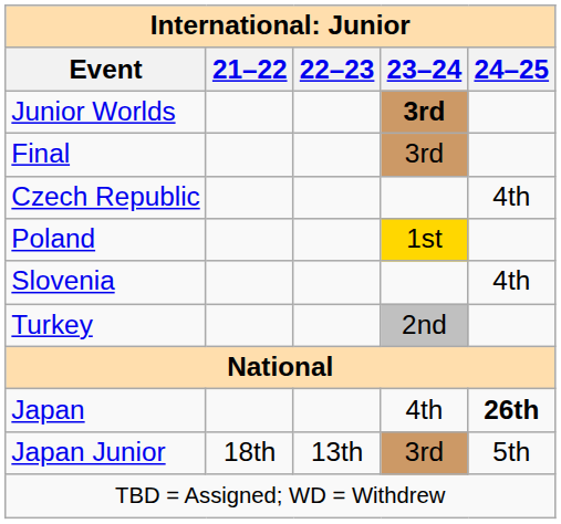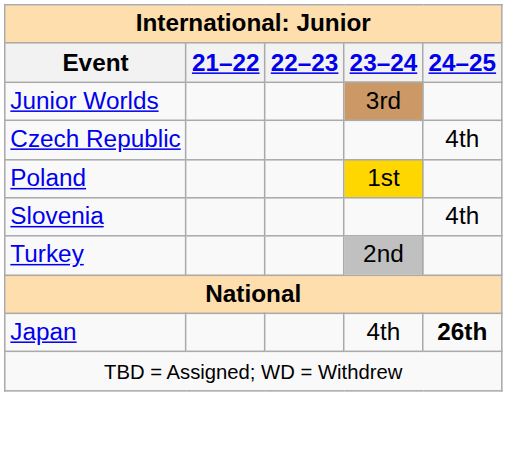 <table class="wikitable" style="text-align:center">
 <tr>
 <th colspan="5" style="background-color: #ffdead; " align="center">International: Junior</th>
 </tr>
 <tr>
 <th>Event</th>
 <th><a href='#'>21–22</a></th>
 <th><a href='#'>22–23</a></th>
 <th><a href='#'>23–24</a></th>
 <th><a href='#'>24–25</a></th>
 </tr>
 <tr>
 <td align=left><a href='#'>Junior Worlds</a></td>
-<td></td>
-<td></td>
-<td bgcolor=cc9966><strong>3rd</strong></td>
-<td></td>
-</tr>
-<tr>
-<td align=left> <a href='#'>Final</a></td>
 <td></td>
 <td></td>
 <td bgcolor=cc9966>3rd</td>
 <td></td>
 </tr>
 <tr>
 <td align=left> <a href='#'>Czech Republic</a></td>
 <td></td>
 <td></td>
 <td></td>
 <td>4th</td>
 </tr>
 <tr>
 <td align=left> <a href='#'>Poland</a></td>
 <td></td>
 <td></td>
 <td bgcolor=gold>1st</td>
 <td></td>
 </tr>
 <tr>
 <td align=left> <a href='#'>Slovenia</a></td>
 <td></td>
 <td></td>
 <td></td>
 <td>4th</td>
 </tr>
 <tr>
 <td align=left> <a href='#'>Turkey</a></td>
 <td></td>
 <td></td>
 <td bgcolor=silver>2nd</td>
 <td></td>
 </tr>
 <tr>
 <th colspan="5" style="background-color: #ffdead; " align="center">National</th>
 </tr>
 <tr>
 <td align=left><a href='#'>Japan</a></td>
 <td></td>
 <td></td>
 <td>4th</td>
 <td><strong>26th</strong></td>
 </tr>
 <tr>
-<td align=left><a href='#'>Japan Junior</a></td>
-<td>18th</td>
-<td>13th</td>
-<td bgcolor=cc9966>3rd</td>
-<td>5th</td>
-</tr>
-<tr>
 <td colspan="5" align="center"><small> TBD = Assigned; WD = Withdrew </small></td>
 </tr>
 </table>
